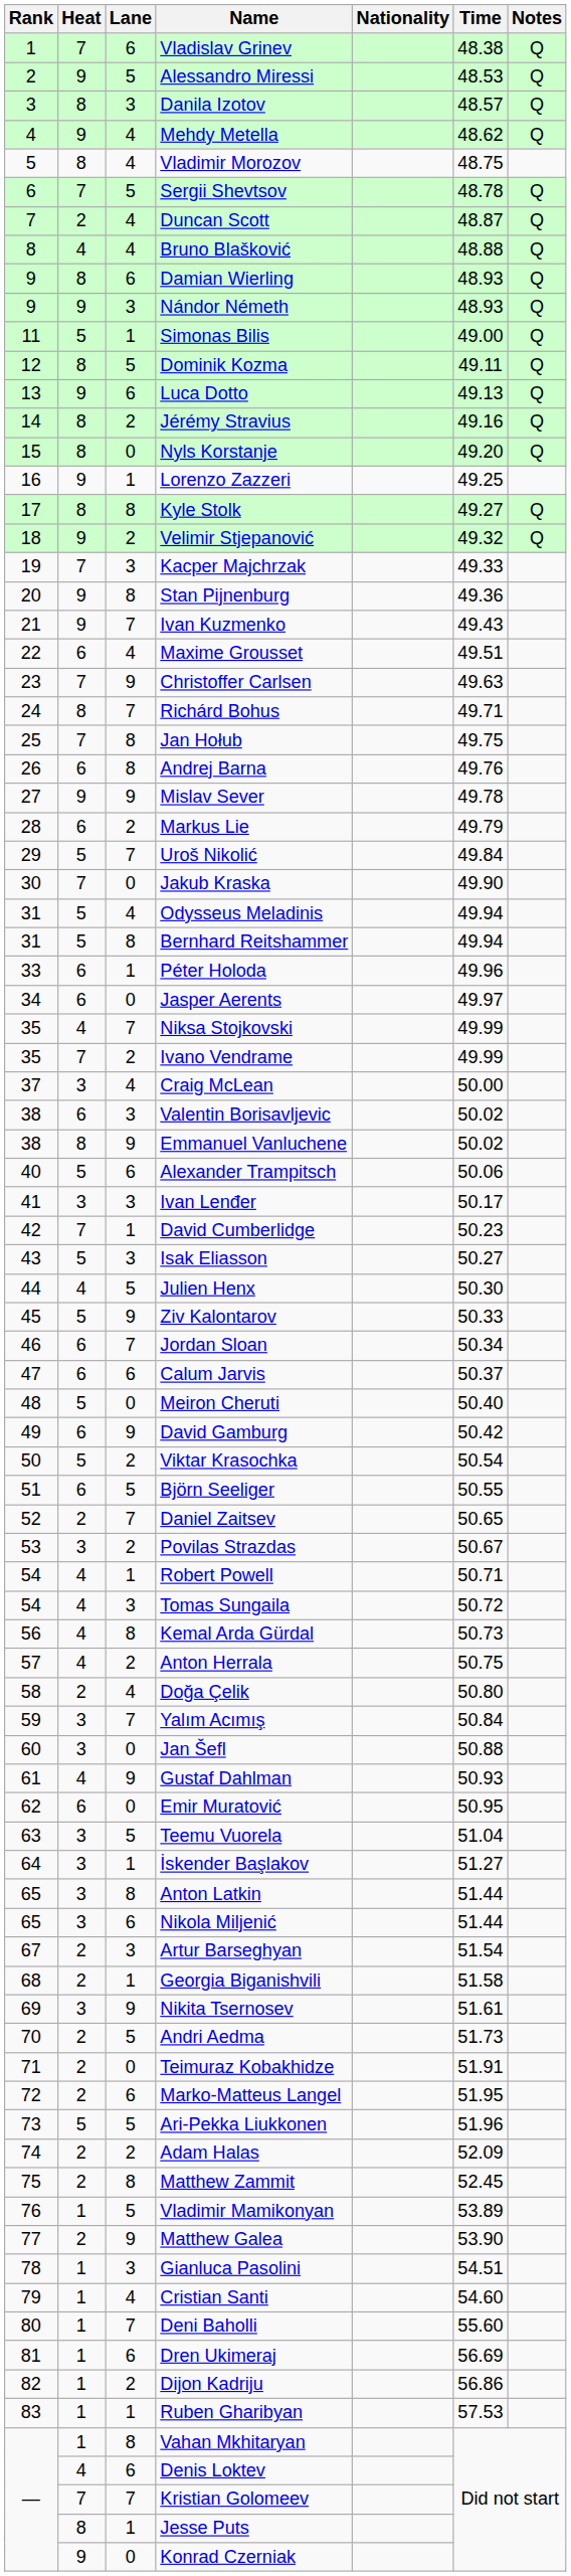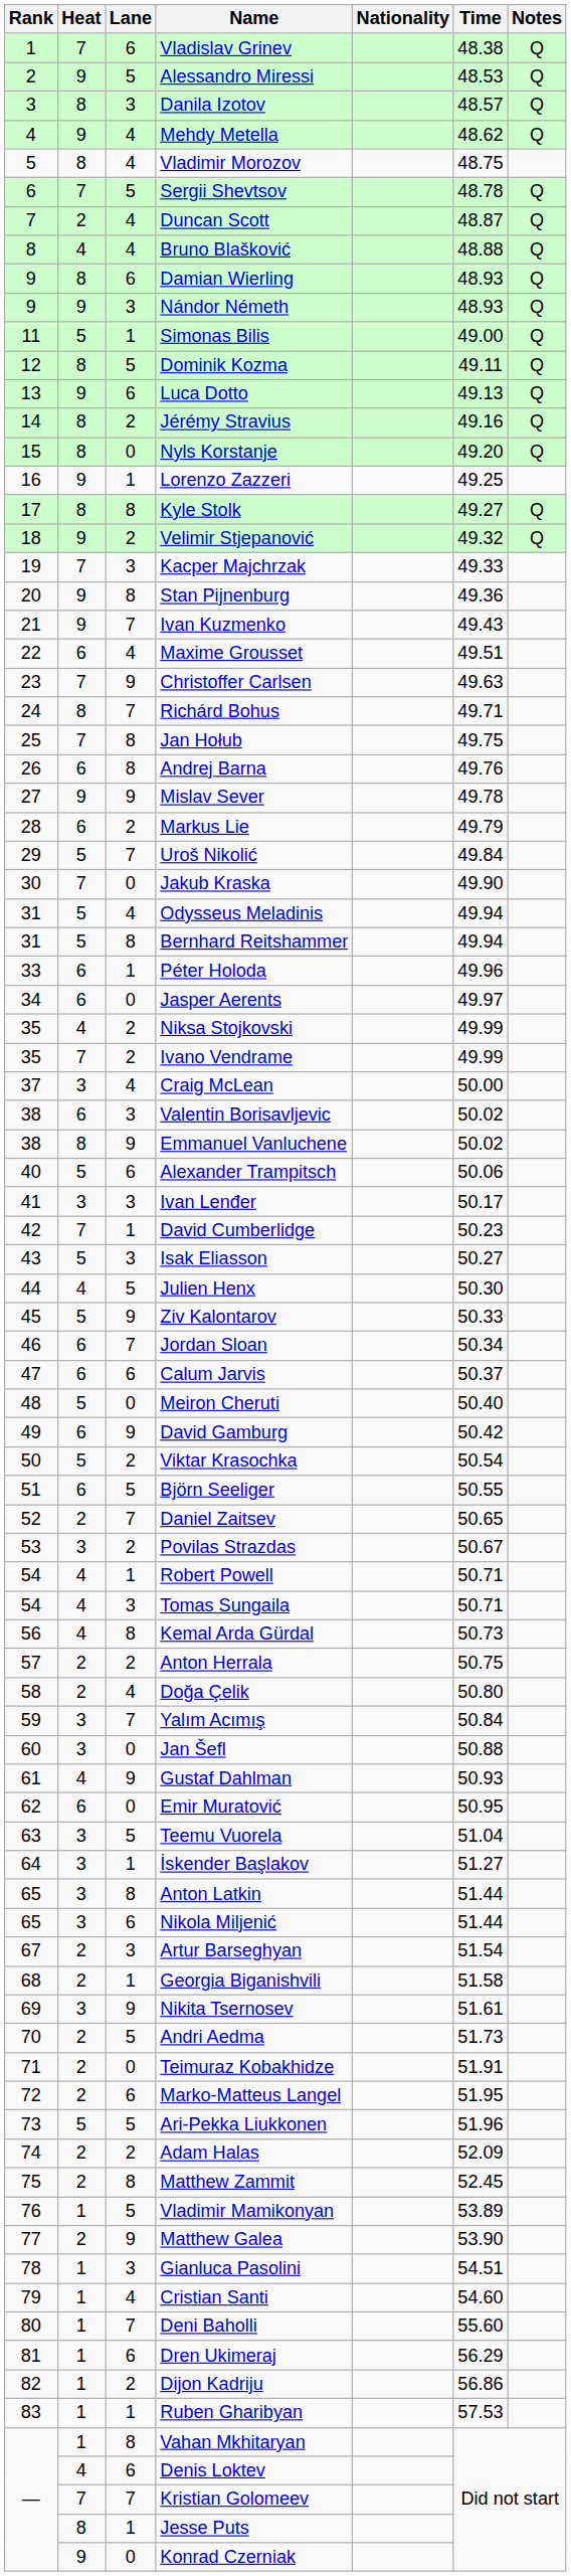 <table class="wikitable sortable" style="text-align:center">
 <tr>
 <th>Rank</th>
 <th>Heat</th>
 <th>Lane</th>
 <th>Name</th>
 <th>Nationality</th>
 <th>Time</th>
 <th>Notes</th>
 </tr>
 <tr bgcolor=ccffcc>
 <td>1</td>
 <td>7</td>
 <td>6</td>
 <td align=left><a href='#'>Vladislav Grinev</a></td>
 <td align=left></td>
 <td>48.38</td>
 <td>Q</td>
 </tr>
 <tr bgcolor=ccffcc>
 <td>2</td>
 <td>9</td>
 <td>5</td>
 <td align=left><a href='#'>Alessandro Miressi</a></td>
 <td align=left></td>
 <td>48.53</td>
 <td>Q</td>
 </tr>
 <tr bgcolor=ccffcc>
 <td>3</td>
 <td>8</td>
 <td>3</td>
 <td align=left><a href='#'>Danila Izotov</a></td>
 <td align=left></td>
 <td>48.57</td>
 <td>Q</td>
 </tr>
 <tr bgcolor=ccffcc>
 <td>4</td>
 <td>9</td>
 <td>4</td>
 <td align=left><a href='#'>Mehdy Metella</a></td>
 <td align=left></td>
 <td>48.62</td>
 <td>Q</td>
 </tr>
 <tr>
 <td>5</td>
 <td>8</td>
 <td>4</td>
 <td align=left><a href='#'>Vladimir Morozov</a></td>
 <td align=left></td>
 <td>48.75</td>
 <td></td>
 </tr>
 <tr bgcolor=ccffcc>
 <td>6</td>
 <td>7</td>
 <td>5</td>
 <td align=left><a href='#'>Sergii Shevtsov</a></td>
 <td align=left></td>
 <td>48.78</td>
 <td>Q</td>
 </tr>
 <tr bgcolor=ccffcc>
 <td>7</td>
 <td>2</td>
 <td>4</td>
 <td align=left><a href='#'>Duncan Scott</a></td>
 <td align=left></td>
 <td>48.87</td>
 <td>Q</td>
 </tr>
 <tr bgcolor=ccffcc>
 <td>8</td>
 <td>4</td>
 <td>4</td>
 <td align=left><a href='#'>Bruno Blašković</a></td>
 <td align=left></td>
 <td>48.88</td>
 <td>Q</td>
 </tr>
 <tr bgcolor=ccffcc>
 <td>9</td>
 <td>8</td>
 <td>6</td>
 <td align=left><a href='#'>Damian Wierling</a></td>
 <td align=left></td>
 <td>48.93</td>
 <td>Q</td>
 </tr>
 <tr bgcolor=ccffcc>
 <td>9</td>
 <td>9</td>
 <td>3</td>
 <td align=left><a href='#'>Nándor Németh</a></td>
 <td align=left></td>
 <td>48.93</td>
 <td>Q</td>
 </tr>
 <tr bgcolor=ccffcc>
 <td>11</td>
 <td>5</td>
 <td>1</td>
 <td align=left><a href='#'>Simonas Bilis</a></td>
 <td align=left></td>
 <td>49.00</td>
 <td>Q</td>
 </tr>
 <tr bgcolor=ccffcc>
 <td>12</td>
 <td>8</td>
 <td>5</td>
 <td align=left><a href='#'>Dominik Kozma</a></td>
 <td align=left></td>
 <td>49.11</td>
 <td>Q</td>
 </tr>
 <tr bgcolor=ccffcc>
 <td>13</td>
 <td>9</td>
 <td>6</td>
 <td align=left><a href='#'>Luca Dotto</a></td>
 <td align=left></td>
 <td>49.13</td>
 <td>Q</td>
 </tr>
 <tr bgcolor=ccffcc>
 <td>14</td>
 <td>8</td>
 <td>2</td>
 <td align=left><a href='#'>Jérémy Stravius</a></td>
 <td align=left></td>
 <td>49.16</td>
 <td>Q</td>
 </tr>
 <tr bgcolor=ccffcc>
 <td>15</td>
 <td>8</td>
 <td>0</td>
 <td align=left><a href='#'>Nyls Korstanje</a></td>
 <td align=left></td>
 <td>49.20</td>
 <td>Q</td>
 </tr>
 <tr>
 <td>16</td>
 <td>9</td>
 <td>1</td>
 <td align=left><a href='#'>Lorenzo Zazzeri</a></td>
 <td align=left></td>
 <td>49.25</td>
 <td></td>
 </tr>
 <tr bgcolor=ccffcc>
 <td>17</td>
 <td>8</td>
 <td>8</td>
 <td align=left><a href='#'>Kyle Stolk</a></td>
 <td align=left></td>
 <td>49.27</td>
 <td>Q</td>
 </tr>
 <tr bgcolor=ccffcc>
 <td>18</td>
 <td>9</td>
 <td>2</td>
 <td align=left><a href='#'>Velimir Stjepanović</a></td>
 <td align=left></td>
 <td>49.32</td>
 <td>Q</td>
 </tr>
 <tr>
 <td>19</td>
 <td>7</td>
 <td>3</td>
 <td align=left><a href='#'>Kacper Majchrzak</a></td>
 <td align=left></td>
 <td>49.33</td>
 <td></td>
 </tr>
 <tr>
 <td>20</td>
 <td>9</td>
 <td>8</td>
 <td align=left><a href='#'>Stan Pijnenburg</a></td>
 <td align=left></td>
 <td>49.36</td>
 <td></td>
 </tr>
 <tr>
 <td>21</td>
 <td>9</td>
 <td>7</td>
 <td align=left><a href='#'>Ivan Kuzmenko</a></td>
 <td align=left></td>
 <td>49.43</td>
 <td></td>
 </tr>
 <tr>
 <td>22</td>
 <td>6</td>
 <td>4</td>
 <td align=left><a href='#'>Maxime Grousset</a></td>
 <td align=left></td>
 <td>49.51</td>
 <td></td>
 </tr>
 <tr>
 <td>23</td>
 <td>7</td>
 <td>9</td>
 <td align=left><a href='#'>Christoffer Carlsen</a></td>
 <td align=left></td>
 <td>49.63</td>
 <td></td>
 </tr>
 <tr>
 <td>24</td>
 <td>8</td>
 <td>7</td>
 <td align=left><a href='#'>Richárd Bohus</a></td>
 <td align=left></td>
 <td>49.71</td>
 <td></td>
 </tr>
 <tr>
 <td>25</td>
 <td>7</td>
 <td>8</td>
 <td align=left><a href='#'>Jan Hołub</a></td>
 <td align=left></td>
 <td>49.75</td>
 <td></td>
 </tr>
 <tr>
 <td>26</td>
 <td>6</td>
 <td>8</td>
 <td align=left><a href='#'>Andrej Barna</a></td>
 <td align=left></td>
 <td>49.76</td>
 <td></td>
 </tr>
 <tr>
 <td>27</td>
 <td>9</td>
 <td>9</td>
 <td align=left><a href='#'>Mislav Sever</a></td>
 <td align=left></td>
 <td>49.78</td>
 <td></td>
 </tr>
 <tr>
 <td>28</td>
 <td>6</td>
 <td>2</td>
 <td align=left><a href='#'>Markus Lie</a></td>
 <td align=left></td>
 <td>49.79</td>
 <td></td>
 </tr>
 <tr>
 <td>29</td>
 <td>5</td>
 <td>7</td>
 <td align=left><a href='#'>Uroš Nikolić</a></td>
 <td align=left></td>
 <td>49.84</td>
 <td></td>
 </tr>
 <tr>
 <td>30</td>
 <td>7</td>
 <td>0</td>
 <td align=left><a href='#'>Jakub Kraska</a></td>
 <td align=left></td>
 <td>49.90</td>
 <td></td>
 </tr>
 <tr>
 <td>31</td>
 <td>5</td>
 <td>4</td>
 <td align=left><a href='#'>Odysseus Meladinis</a></td>
 <td align=left></td>
 <td>49.94</td>
 <td></td>
 </tr>
 <tr>
 <td>31</td>
 <td>5</td>
 <td>8</td>
 <td align=left><a href='#'>Bernhard Reitshammer</a></td>
 <td align=left></td>
 <td>49.94</td>
 <td></td>
 </tr>
 <tr>
 <td>33</td>
 <td>6</td>
 <td>1</td>
 <td align=left><a href='#'>Péter Holoda</a></td>
 <td align=left></td>
 <td>49.96</td>
 <td></td>
 </tr>
 <tr>
 <td>34</td>
 <td>6</td>
 <td>0</td>
 <td align=left><a href='#'>Jasper Aerents</a></td>
 <td align=left></td>
 <td>49.97</td>
 <td></td>
 </tr>
 <tr>
 <td>35</td>
 <td>4</td>
-<td>7</td>
+<td>2</td>
 <td align=left><a href='#'>Niksa Stojkovski</a></td>
 <td align=left></td>
 <td>49.99</td>
 <td></td>
 </tr>
 <tr>
 <td>35</td>
 <td>7</td>
 <td>2</td>
 <td align=left><a href='#'>Ivano Vendrame</a></td>
 <td align=left></td>
 <td>49.99</td>
 <td></td>
 </tr>
 <tr>
 <td>37</td>
 <td>3</td>
 <td>4</td>
 <td align=left><a href='#'>Craig McLean</a></td>
 <td align=left></td>
 <td>50.00</td>
 <td></td>
 </tr>
 <tr>
 <td>38</td>
 <td>6</td>
 <td>3</td>
 <td align=left><a href='#'>Valentin Borisavljevic</a></td>
 <td align=left></td>
 <td>50.02</td>
 <td></td>
 </tr>
 <tr>
 <td>38</td>
 <td>8</td>
 <td>9</td>
 <td align=left><a href='#'>Emmanuel Vanluchene</a></td>
 <td align=left></td>
 <td>50.02</td>
 <td></td>
 </tr>
 <tr>
 <td>40</td>
 <td>5</td>
 <td>6</td>
 <td align=left><a href='#'>Alexander Trampitsch</a></td>
 <td align=left></td>
 <td>50.06</td>
 <td></td>
 </tr>
 <tr>
 <td>41</td>
 <td>3</td>
 <td>3</td>
 <td align=left><a href='#'>Ivan Lenđer</a></td>
 <td align=left></td>
 <td>50.17</td>
 <td></td>
 </tr>
 <tr>
 <td>42</td>
 <td>7</td>
 <td>1</td>
 <td align=left><a href='#'>David Cumberlidge</a></td>
 <td align=left></td>
 <td>50.23</td>
 <td></td>
 </tr>
 <tr>
 <td>43</td>
 <td>5</td>
 <td>3</td>
 <td align=left><a href='#'>Isak Eliasson</a></td>
 <td align=left></td>
 <td>50.27</td>
 <td></td>
 </tr>
 <tr>
 <td>44</td>
 <td>4</td>
 <td>5</td>
 <td align=left><a href='#'>Julien Henx</a></td>
 <td align=left></td>
 <td>50.30</td>
 <td></td>
 </tr>
 <tr>
 <td>45</td>
 <td>5</td>
 <td>9</td>
 <td align=left><a href='#'>Ziv Kalontarov</a></td>
 <td align=left></td>
 <td>50.33</td>
 <td></td>
 </tr>
 <tr>
 <td>46</td>
 <td>6</td>
 <td>7</td>
 <td align=left><a href='#'>Jordan Sloan</a></td>
 <td align=left></td>
 <td>50.34</td>
 <td></td>
 </tr>
 <tr>
 <td>47</td>
 <td>6</td>
 <td>6</td>
 <td align=left><a href='#'>Calum Jarvis</a></td>
 <td align=left></td>
 <td>50.37</td>
 <td></td>
 </tr>
 <tr>
 <td>48</td>
 <td>5</td>
 <td>0</td>
 <td align=left><a href='#'>Meiron Cheruti</a></td>
 <td align=left></td>
 <td>50.40</td>
 <td></td>
 </tr>
 <tr>
 <td>49</td>
 <td>6</td>
 <td>9</td>
 <td align=left><a href='#'>David Gamburg</a></td>
 <td align=left></td>
 <td>50.42</td>
 <td></td>
 </tr>
 <tr>
 <td>50</td>
 <td>5</td>
 <td>2</td>
 <td align=left><a href='#'>Viktar Krasochka</a></td>
 <td align=left></td>
 <td>50.54</td>
 <td></td>
 </tr>
 <tr>
 <td>51</td>
 <td>6</td>
 <td>5</td>
 <td align=left><a href='#'>Björn Seeliger</a></td>
 <td align=left></td>
 <td>50.55</td>
 <td></td>
 </tr>
 <tr>
 <td>52</td>
 <td>2</td>
 <td>7</td>
 <td align=left><a href='#'>Daniel Zaitsev</a></td>
 <td align=left></td>
 <td>50.65</td>
 <td></td>
 </tr>
 <tr>
 <td>53</td>
 <td>3</td>
 <td>2</td>
 <td align=left><a href='#'>Povilas Strazdas</a></td>
 <td align=left></td>
 <td>50.67</td>
 <td></td>
 </tr>
 <tr>
 <td>54</td>
 <td>4</td>
 <td>1</td>
 <td align=left><a href='#'>Robert Powell</a></td>
 <td align=left></td>
 <td>50.71</td>
 <td></td>
 </tr>
 <tr>
 <td>54</td>
 <td>4</td>
 <td>3</td>
 <td align=left><a href='#'>Tomas Sungaila</a></td>
 <td align=left></td>
-<td>50.72</td>
+<td>50.71</td>
 <td></td>
 </tr>
 <tr>
 <td>56</td>
 <td>4</td>
 <td>8</td>
 <td align=left><a href='#'>Kemal Arda Gürdal</a></td>
 <td align=left></td>
 <td>50.73</td>
 <td></td>
 </tr>
 <tr>
 <td>57</td>
-<td>4</td>
+<td>2</td>
 <td>2</td>
 <td align=left><a href='#'>Anton Herrala</a></td>
 <td align=left></td>
 <td>50.75</td>
 <td></td>
 </tr>
 <tr>
 <td>58</td>
 <td>2</td>
 <td>4</td>
 <td align=left><a href='#'>Doğa Çelik</a></td>
 <td align=left></td>
 <td>50.80</td>
 <td></td>
 </tr>
 <tr>
 <td>59</td>
 <td>3</td>
 <td>7</td>
 <td align=left><a href='#'>Yalım Acımış</a></td>
 <td align=left></td>
 <td>50.84</td>
 <td></td>
 </tr>
 <tr>
 <td>60</td>
 <td>3</td>
 <td>0</td>
 <td align=left><a href='#'>Jan Šefl</a></td>
 <td align=left></td>
 <td>50.88</td>
 <td></td>
 </tr>
 <tr>
 <td>61</td>
 <td>4</td>
 <td>9</td>
 <td align=left><a href='#'>Gustaf Dahlman</a></td>
 <td align=left></td>
 <td>50.93</td>
 <td></td>
 </tr>
 <tr>
 <td>62</td>
 <td>6</td>
 <td>0</td>
 <td align=left><a href='#'>Emir Muratović</a></td>
 <td align=left></td>
 <td>50.95</td>
 <td></td>
 </tr>
 <tr>
 <td>63</td>
 <td>3</td>
 <td>5</td>
 <td align=left><a href='#'>Teemu Vuorela</a></td>
 <td align=left></td>
 <td>51.04</td>
 <td></td>
 </tr>
 <tr>
 <td>64</td>
 <td>3</td>
 <td>1</td>
 <td align=left><a href='#'>İskender Başlakov</a></td>
 <td align=left></td>
 <td>51.27</td>
 <td></td>
 </tr>
 <tr>
 <td>65</td>
 <td>3</td>
 <td>8</td>
 <td align=left><a href='#'>Anton Latkin</a></td>
 <td align=left></td>
 <td>51.44</td>
 <td></td>
 </tr>
 <tr>
 <td>65</td>
 <td>3</td>
 <td>6</td>
 <td align=left><a href='#'>Nikola Miljenić</a></td>
 <td align=left></td>
 <td>51.44</td>
 <td></td>
 </tr>
 <tr>
 <td>67</td>
 <td>2</td>
 <td>3</td>
 <td align=left><a href='#'>Artur Barseghyan</a></td>
 <td align=left></td>
 <td>51.54</td>
 <td></td>
 </tr>
 <tr>
 <td>68</td>
 <td>2</td>
 <td>1</td>
 <td align=left><a href='#'>Georgia Biganishvili</a></td>
 <td align=left></td>
 <td>51.58</td>
 <td></td>
 </tr>
 <tr>
 <td>69</td>
 <td>3</td>
 <td>9</td>
 <td align=left><a href='#'>Nikita Tsernosev</a></td>
 <td align=left></td>
 <td>51.61</td>
 <td></td>
 </tr>
 <tr>
 <td>70</td>
 <td>2</td>
 <td>5</td>
 <td align=left><a href='#'>Andri Aedma</a></td>
 <td align=left></td>
 <td>51.73</td>
 <td></td>
 </tr>
 <tr>
 <td>71</td>
 <td>2</td>
 <td>0</td>
 <td align=left><a href='#'>Teimuraz Kobakhidze</a></td>
 <td align=left></td>
 <td>51.91</td>
 <td></td>
 </tr>
 <tr>
 <td>72</td>
 <td>2</td>
 <td>6</td>
 <td align=left><a href='#'>Marko-Matteus Langel</a></td>
 <td align=left></td>
 <td>51.95</td>
 <td></td>
 </tr>
 <tr>
 <td>73</td>
 <td>5</td>
 <td>5</td>
 <td align=left><a href='#'>Ari-Pekka Liukkonen</a></td>
 <td align=left></td>
 <td>51.96</td>
 <td></td>
 </tr>
 <tr>
 <td>74</td>
 <td>2</td>
 <td>2</td>
 <td align=left><a href='#'>Adam Halas</a></td>
 <td align=left></td>
 <td>52.09</td>
 <td></td>
 </tr>
 <tr>
 <td>75</td>
 <td>2</td>
 <td>8</td>
 <td align=left><a href='#'>Matthew Zammit</a></td>
 <td align=left></td>
 <td>52.45</td>
 <td></td>
 </tr>
 <tr>
 <td>76</td>
 <td>1</td>
 <td>5</td>
 <td align=left><a href='#'>Vladimir Mamikonyan</a></td>
 <td align=left></td>
 <td>53.89</td>
 <td></td>
 </tr>
 <tr>
 <td>77</td>
 <td>2</td>
 <td>9</td>
 <td align=left><a href='#'>Matthew Galea</a></td>
 <td align=left></td>
 <td>53.90</td>
 <td></td>
 </tr>
 <tr>
 <td>78</td>
 <td>1</td>
 <td>3</td>
 <td align=left><a href='#'>Gianluca Pasolini</a></td>
 <td align=left></td>
 <td>54.51</td>
 <td></td>
 </tr>
 <tr>
 <td>79</td>
 <td>1</td>
 <td>4</td>
 <td align=left><a href='#'>Cristian Santi</a></td>
 <td align=left></td>
 <td>54.60</td>
 <td></td>
 </tr>
 <tr>
 <td>80</td>
 <td>1</td>
 <td>7</td>
 <td align=left><a href='#'>Deni Baholli</a></td>
 <td align=left></td>
 <td>55.60</td>
 <td></td>
 </tr>
 <tr>
 <td>81</td>
 <td>1</td>
 <td>6</td>
 <td align=left><a href='#'>Dren Ukimeraj</a></td>
 <td align=left></td>
-<td>56.69</td>
+<td>56.29</td>
 <td></td>
 </tr>
 <tr>
 <td>82</td>
 <td>1</td>
 <td>2</td>
 <td align=left><a href='#'>Dijon Kadriju</a></td>
 <td align=left></td>
 <td>56.86</td>
 <td></td>
 </tr>
 <tr>
 <td>83</td>
 <td>1</td>
 <td>1</td>
 <td align=left><a href='#'>Ruben Gharibyan</a></td>
 <td align=left></td>
 <td>57.53</td>
 <td></td>
 </tr>
 <tr>
 <td rowspan=5>—</td>
 <td>1</td>
 <td>8</td>
 <td align=left><a href='#'>Vahan Mkhitaryan</a></td>
 <td align=left></td>
 <td colspan=2 rowspan=5>Did not start</td>
 </tr>
 <tr>
 <td>4</td>
 <td>6</td>
 <td align=left><a href='#'>Denis Loktev</a></td>
 <td align=left></td>
 </tr>
 <tr>
 <td>7</td>
 <td>7</td>
 <td align=left><a href='#'>Kristian Golomeev</a></td>
 <td align=left></td>
 </tr>
 <tr>
 <td>8</td>
 <td>1</td>
 <td align=left><a href='#'>Jesse Puts</a></td>
 <td align=left></td>
 </tr>
 <tr>
 <td>9</td>
 <td>0</td>
 <td align=left><a href='#'>Konrad Czerniak</a></td>
 <td align=left></td>
 </tr>
 </table>
